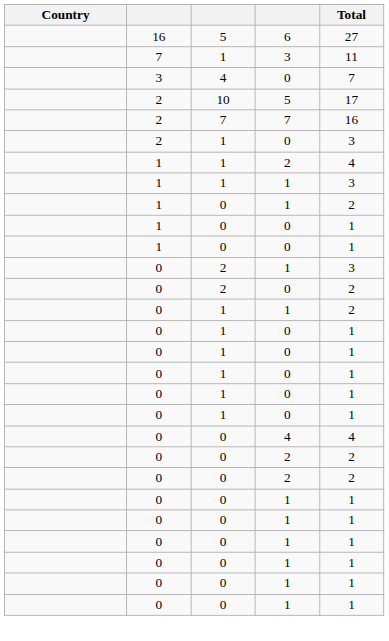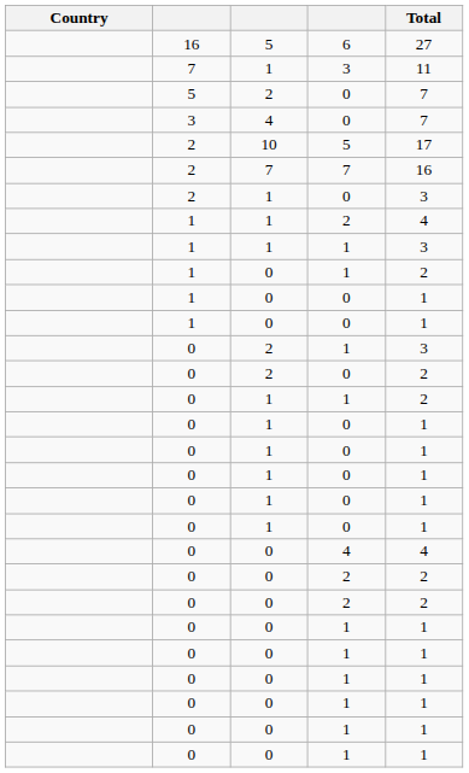 <table class="wikitable sortable" style="text-align:center;">
 <tr>
 <th width=140px>Country</th>
 <th width=70px></th>
 <th width=70px></th>
 <th width=70px></th>
 <th width=70px>Total</th>
 </tr>
 <tr>
 <td align=left></td>
 <td>16</td>
 <td>5</td>
 <td>6</td>
 <td>27</td>
 </tr>
 <tr>
 <td align=left></td>
 <td>7</td>
 <td>1</td>
 <td>3</td>
 <td>11</td>
+</tr>
+<tr>
+<td align=left></td>
+<td>5</td>
+<td>2</td>
+<td>0</td>
+<td>7</td>
 </tr>
 <tr>
 <td align=left></td>
 <td>3</td>
 <td>4</td>
 <td>0</td>
 <td>7</td>
 </tr>
 <tr>
 <td align=left></td>
 <td>2</td>
 <td>10</td>
 <td>5</td>
 <td>17</td>
 </tr>
 <tr>
 <td align=left></td>
 <td>2</td>
 <td>7</td>
 <td>7</td>
 <td>16</td>
 </tr>
 <tr>
 <td align=left></td>
 <td>2</td>
 <td>1</td>
 <td>0</td>
 <td>3</td>
 </tr>
 <tr>
 <td align=left></td>
 <td>1</td>
 <td>1</td>
 <td>2</td>
 <td>4</td>
 </tr>
 <tr>
 <td align=left></td>
 <td>1</td>
 <td>1</td>
 <td>1</td>
 <td>3</td>
 </tr>
 <tr>
 <td align=left></td>
 <td>1</td>
 <td>0</td>
 <td>1</td>
 <td>2</td>
 </tr>
 <tr>
 <td align=left></td>
 <td>1</td>
 <td>0</td>
 <td>0</td>
 <td>1</td>
 </tr>
 <tr>
 <td align=left></td>
 <td>1</td>
 <td>0</td>
 <td>0</td>
 <td>1</td>
 </tr>
 <tr>
 <td align=left></td>
 <td>0</td>
 <td>2</td>
 <td>1</td>
 <td>3</td>
 </tr>
 <tr>
 <td align=left></td>
 <td>0</td>
 <td>2</td>
 <td>0</td>
 <td>2</td>
 </tr>
 <tr>
 <td align=left></td>
 <td>0</td>
 <td>1</td>
 <td>1</td>
 <td>2</td>
 </tr>
 <tr>
 <td align=left></td>
 <td>0</td>
 <td>1</td>
 <td>0</td>
 <td>1</td>
 </tr>
 <tr>
 <td align=left></td>
 <td>0</td>
 <td>1</td>
 <td>0</td>
 <td>1</td>
 </tr>
 <tr>
 <td align=left></td>
 <td>0</td>
 <td>1</td>
 <td>0</td>
 <td>1</td>
 </tr>
 <tr>
 <td align=left></td>
 <td>0</td>
 <td>1</td>
 <td>0</td>
 <td>1</td>
 </tr>
 <tr>
 <td align=left></td>
 <td>0</td>
 <td>1</td>
 <td>0</td>
 <td>1</td>
 </tr>
 <tr>
 <td align=left></td>
 <td>0</td>
 <td>0</td>
 <td>4</td>
 <td>4</td>
 </tr>
 <tr>
 <td align=left></td>
 <td>0</td>
 <td>0</td>
 <td>2</td>
 <td>2</td>
 </tr>
 <tr>
 <td align=left></td>
 <td>0</td>
 <td>0</td>
 <td>2</td>
 <td>2</td>
 </tr>
 <tr>
 <td align=left></td>
 <td>0</td>
 <td>0</td>
 <td>1</td>
 <td>1</td>
 </tr>
 <tr>
 <td align=left></td>
 <td>0</td>
 <td>0</td>
 <td>1</td>
 <td>1</td>
 </tr>
 <tr>
 <td align=left></td>
 <td>0</td>
 <td>0</td>
 <td>1</td>
 <td>1</td>
 </tr>
 <tr>
 <td align=left></td>
 <td>0</td>
 <td>0</td>
 <td>1</td>
 <td>1</td>
 </tr>
 <tr>
 <td align=left></td>
 <td>0</td>
 <td>0</td>
 <td>1</td>
 <td>1</td>
 </tr>
 <tr>
 <td align=left></td>
 <td>0</td>
 <td>0</td>
 <td>1</td>
 <td>1</td>
 </tr>
 </table>
